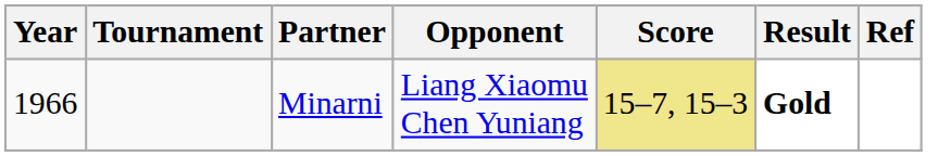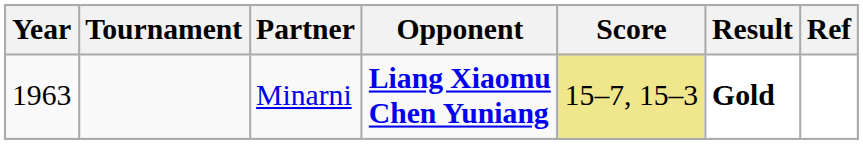 <table class="sortable wikitable" style="font-size: 90%;">
 <tr>
 <th>Year</th>
 <th>Tournament</th>
 <th>Partner</th>
 <th>Opponent</th>
 <th>Score</th>
 <th>Result</th>
 <th>Ref</th>
 </tr>
 <tr>
-<td align="center">1966</td>
+<td align="center">1963</td>
 <td align="left"></td>
 <td align="left"> <a href='#'>Minarni</a></td>
-<td align="left"> <a href='#'>Liang Xiaomu</a><br> <a href='#'>Chen Yuniang</a></td>
+<td align="left"><strong> <a href='#'>Liang Xiaomu</a><br> <a href='#'>Chen Yuniang</a></strong></td>
 <td align="left" style="background: khaki;">15–7, 15–3</td>
 <td style="text-align:left; background:white"> <strong>Gold</strong></td>
 <td style="text-align:center; background:white"></td>
 </tr>
 </table>
